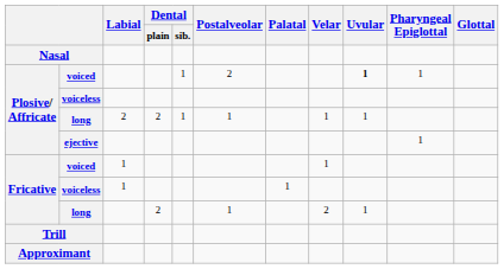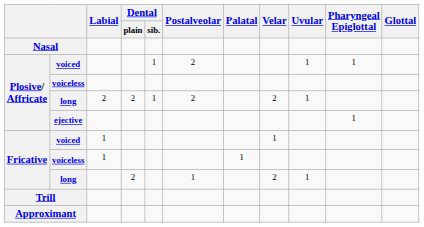 <table class="wikitable" style="text-align:center">
 <tr>
 <th colspan="2" rowspan="2"></th>
 <th rowspan="2"><a href='#'>Labial</a></th>
 <th colspan="2"><a href='#'>Dental</a></th>
 <th rowspan="2"><a href='#'>Postalveolar</a></th>
 <th rowspan="2"><a href='#'>Palatal</a></th>
 <th rowspan="2"><a href='#'>Velar</a></th>
 <th rowspan="2"><a href='#'>Uvular</a></th>
 <th rowspan="2"><a href='#'>Pharyngeal</a><br><a href='#'>Epiglottal</a></th>
 <th rowspan="2"><a href='#'>Glottal</a></th>
 </tr>
 <tr class="small" align="center">
 <th><small>plain</small></th>
 <th><small>sib.</small></th>
 </tr>
 <tr align="center">
 <th colspan="2"><a href='#'>Nasal</a></th>
 <td></td>
 <td></td>
 <td></td>
 <td></td>
 <td></td>
 <td></td>
 <td></td>
 <td></td>
 <td></td>
 </tr>
 <tr align="center">
 <th rowspan="4"><a href='#'>Plosive</a>/<br><a href='#'>Affricate</a></th>
 <th><small> <a href='#'>voiced</a></small></th>
 <td><span></span></td>
 <td></td>
 <td><span></span><sup>1</sup></td>
 <td><span></span><sup>2</sup></td>
 <td></td>
 <td></td>
-<td><strong><sup>1</sup></strong></td>
+<td><sup>1</sup></td>
 <td><span></span><sup>1</sup></td>
 <td></td>
 </tr>
 <tr align="center">
 <th><small> <a href='#'>voiceless</a></small></th>
 <td></td>
 <td></td>
 <td></td>
 <td></td>
 <td></td>
 <td></td>
 <td></td>
 <td></td>
 <td></td>
 </tr>
 <tr>
 <th><small><a href='#'>long</a></small></th>
 <td><span></span><sup>2</sup></td>
 <td><span></span><sup>2</sup></td>
 <td><span></span><sup>1</sup></td>
-<td><span></span><sup>1</sup></td>
+<td><span></span><sup>2</sup></td>
 <td></td>
-<td><span></span><sup>1</sup></td>
+<td><span></span><sup>2</sup></td>
 <td><span></span><sup>1</sup></td>
 <td></td>
 <td></td>
 </tr>
 <tr align="center">
 <th><small><a href='#'>ejective</a></small></th>
 <td></td>
 <td></td>
 <td></td>
 <td></td>
 <td></td>
 <td></td>
 <td></td>
 <td><span></span><sup>1</sup></td>
 <td></td>
 </tr>
 <tr align="center">
 <th rowspan="3"><a href='#'>Fricative</a></th>
 <th><small> <a href='#'>voiced</a></small></th>
 <td><span></span><sup>1</sup></td>
 <td></td>
 <td></td>
 <td></td>
 <td></td>
 <td><span></span><sup>1</sup></td>
 <td></td>
 <td></td>
 <td><span></span></td>
 </tr>
 <tr>
 <th><small> <a href='#'>voiceless</a></small></th>
 <td><span></span><sup>1</sup></td>
 <td></td>
 <td></td>
 <td></td>
 <td><span></span><sup>1</sup></td>
 <td></td>
 <td><span></span></td>
 <td><span></span></td>
 <td></td>
 </tr>
 <tr align="center">
 <th><small><a href='#'>long</a></small></th>
 <td></td>
 <td><span></span><sup>2</sup></td>
 <td></td>
 <td><span></span><sup>1</sup></td>
 <td></td>
 <td><span></span><sup>2</sup></td>
 <td><span></span><sup>1</sup></td>
 <td></td>
 <td></td>
 </tr>
 <tr align="center">
 <th colspan="2"><a href='#'>Trill</a></th>
 <td></td>
 <td></td>
 <td></td>
 <td></td>
 <td></td>
 <td></td>
 <td></td>
 <td></td>
 <td></td>
 </tr>
 <tr align="center">
 <th colspan="2"><a href='#'>Approximant</a></th>
 <td><span></span></td>
 <td></td>
 <td></td>
 <td></td>
 <td></td>
 <td></td>
 <td></td>
 <td></td>
 <td></td>
 </tr>
 </table>
